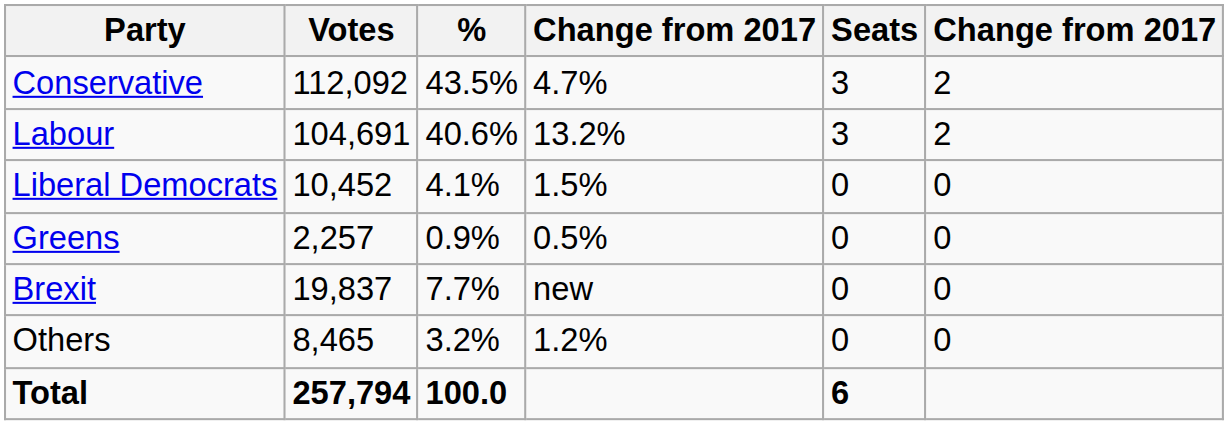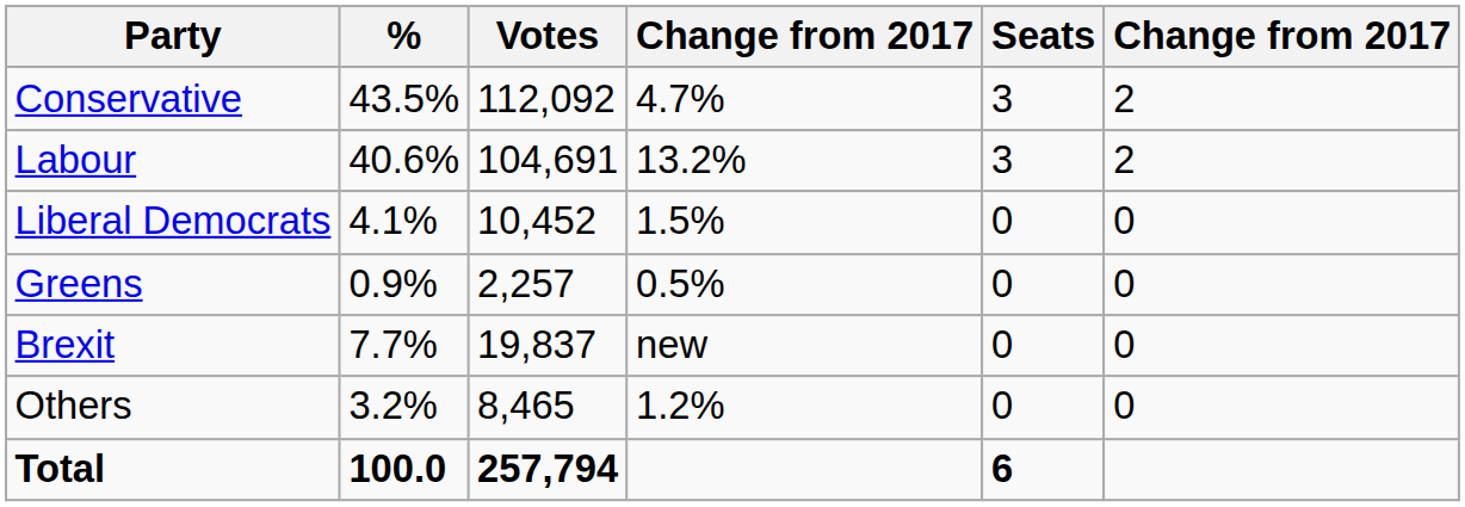 <table class="wikitable">
 <tr>
 <th>Party</th>
+<th>%</th>
 <th>Votes</th>
-<th>%</th>
 <th>Change from 2017</th>
 <th>Seats</th>
 <th>Change from 2017</th>
 </tr>
 <tr>
 <td><a href='#'>Conservative</a></td>
+<td>43.5%</td>
 <td>112,092</td>
-<td>43.5%</td>
 <td>4.7%</td>
 <td>3</td>
 <td>2</td>
 </tr>
 <tr>
 <td><a href='#'>Labour</a></td>
+<td>40.6%</td>
 <td>104,691</td>
-<td>40.6%</td>
 <td>13.2%</td>
 <td>3</td>
 <td>2</td>
 </tr>
 <tr>
 <td><a href='#'>Liberal Democrats</a></td>
+<td>4.1%</td>
 <td>10,452</td>
-<td>4.1%</td>
 <td>1.5%</td>
 <td>0</td>
 <td>0</td>
 </tr>
 <tr>
 <td><a href='#'>Greens</a></td>
+<td>0.9%</td>
 <td>2,257</td>
-<td>0.9%</td>
 <td>0.5%</td>
 <td>0</td>
 <td>0</td>
 </tr>
 <tr>
 <td><a href='#'>Brexit</a></td>
+<td>7.7%</td>
 <td>19,837</td>
-<td>7.7%</td>
 <td>new</td>
 <td>0</td>
 <td>0</td>
 </tr>
 <tr>
 <td>Others</td>
+<td>3.2%</td>
 <td>8,465</td>
-<td>3.2%</td>
 <td>1.2%</td>
 <td>0</td>
 <td>0</td>
 </tr>
 <tr>
 <td><strong>Total</strong></td>
+<td><strong>100.0</strong></td>
 <td><strong>257,794</strong></td>
-<td><strong>100.0</strong></td>
 <td></td>
 <td><strong>6</strong></td>
 <td></td>
 </tr>
 </table>
